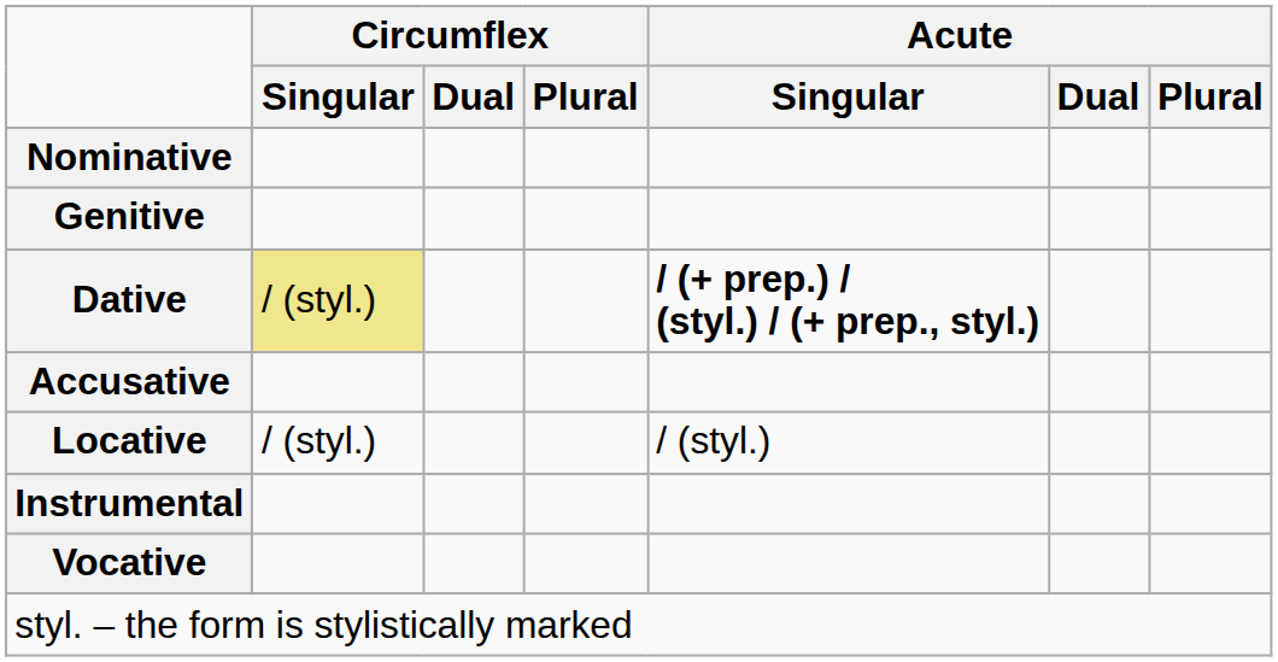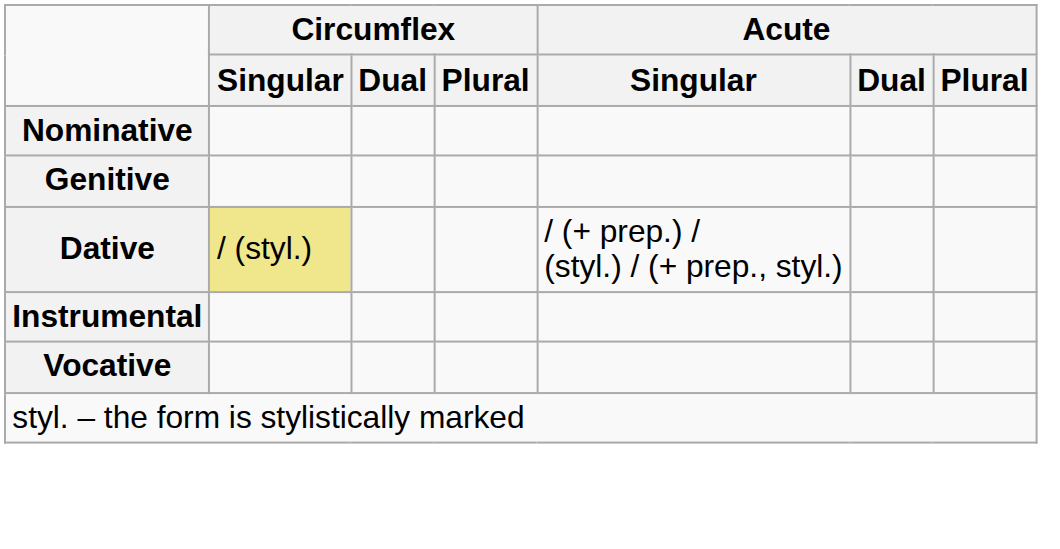 <table class="wikitable">
 <tr>
 <td rowspan="2"></td>
 <th colspan="3">Circumflex</th>
 <th colspan="3">Acute</th>
 </tr>
 <tr>
 <th>Singular</th>
 <th>Dual</th>
 <th>Plural</th>
 <th>Singular</th>
 <th>Dual</th>
 <th>Plural</th>
 </tr>
 <tr>
 <th>Nominative</th>
 <td></td>
 <td></td>
 <td></td>
 <td></td>
 <td></td>
 <td></td>
 </tr>
 <tr>
 <th>Genitive</th>
 <td></td>
 <td></td>
 <td></td>
 <td></td>
 <td></td>
 <td></td>
 </tr>
 <tr>
 <th>Dative</th>
 <td style="background: khaki;"> /  (styl.)</td>
 <td></td>
 <td></td>
-<td><strong> /  (+ prep.) /<br> (styl.) /  (+ prep., styl.)</strong></td>
-<td></td>
-<td></td>
-</tr>
-<tr>
-<th>Accusative</th>
-<td></td>
-<td></td>
-<td></td>
-<td></td>
-<td></td>
-<td></td>
-</tr>
-<tr>
-<th>Locative</th>
-<td> /  (styl.)</td>
-<td></td>
-<td></td>
-<td> /  (styl.)</td>
+<td> /  (+ prep.) /<br> (styl.) /  (+ prep., styl.)</td>
 <td></td>
 <td></td>
 </tr>
 <tr>
 <th>Instrumental</th>
 <td></td>
 <td></td>
 <td></td>
 <td></td>
 <td></td>
 <td></td>
 </tr>
 <tr>
 <th>Vocative</th>
 <td></td>
 <td></td>
 <td></td>
 <td></td>
 <td></td>
 <td></td>
 </tr>
 <tr>
 <td colspan="7">styl. – the form is stylistically marked</td>
 </tr>
 </table>
